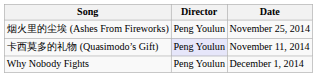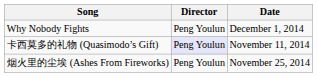 <table class="wikitable">
 <tr>
 <th>Song</th>
 <th>Director</th>
 <th>Date</th>
 </tr>
 <tr>
-<td>烟火里的尘埃 (Ashes From Fireworks)</td>
+<td>Why Nobody Fights</td>
 <td>Peng Youlun</td>
-<td>November 25, 2014</td>
+<td>December 1, 2014</td>
 </tr>
 <tr>
 <td>卡西莫多的礼物 (Quasimodo’s Gift)</td>
 <td style="background: lavender;">Peng Youlun</td>
 <td>November 11, 2014</td>
 </tr>
 <tr>
-<td>Why Nobody Fights</td>
+<td>烟火里的尘埃 (Ashes From Fireworks)</td>
 <td>Peng Youlun</td>
-<td>December 1, 2014</td>
+<td>November 25, 2014</td>
 </tr>
 </table>
